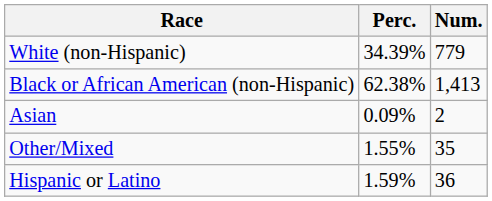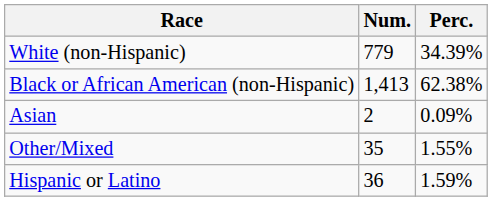 <table class="wikitable">
 <tr>
 <th>Race</th>
+<th>Num.</th>
 <th>Perc.</th>
-<th>Num.</th>
 </tr>
 <tr>
 <td><a href='#'>White</a> (non-Hispanic)</td>
+<td>779</td>
 <td>34.39%</td>
-<td>779</td>
 </tr>
 <tr>
 <td><a href='#'>Black or African American</a> (non-Hispanic)</td>
+<td>1,413</td>
 <td>62.38%</td>
-<td>1,413</td>
 </tr>
 <tr>
 <td><a href='#'>Asian</a></td>
+<td>2</td>
 <td>0.09%</td>
-<td>2</td>
 </tr>
 <tr>
 <td><a href='#'>Other/Mixed</a></td>
+<td>35</td>
 <td>1.55%</td>
-<td>35</td>
 </tr>
 <tr>
 <td><a href='#'>Hispanic</a> or <a href='#'>Latino</a></td>
+<td>36</td>
 <td>1.59%</td>
-<td>36</td>
 </tr>
 </table>
